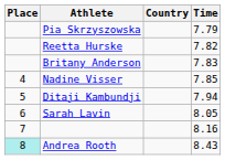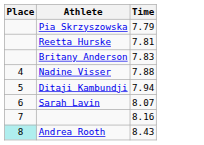 <table class="wikitable">
 <tr>
 <th>Place</th>
 <th>Athlete</th>
-<th>Country</th>
 <th>Time</th>
 </tr>
 <tr>
 <td align=center></td>
 <td><a href='#'>Pia Skrzyszowska</a></td>
-<td></td>
 <td>7.79</td>
 </tr>
 <tr>
 <td align=center></td>
 <td><a href='#'>Reetta Hurske</a></td>
-<td></td>
-<td>7.82</td>
+<td>7.81</td>
 </tr>
 <tr>
 <td align=center></td>
 <td><a href='#'>Britany Anderson</a></td>
-<td></td>
 <td>7.83</td>
 </tr>
 <tr>
 <td align=center>4</td>
 <td><a href='#'>Nadine Visser</a></td>
-<td></td>
-<td>7.85</td>
+<td>7.88</td>
 </tr>
 <tr>
 <td align=center>5</td>
 <td><a href='#'>Ditaji Kambundji</a></td>
-<td></td>
 <td>7.94</td>
 </tr>
 <tr>
 <td align=center>6</td>
 <td><a href='#'>Sarah Lavin</a></td>
-<td></td>
-<td>8.05</td>
+<td>8.07</td>
 </tr>
 <tr>
 <td align=center>7</td>
-<td></td>
 <td></td>
 <td>8.16</td>
 </tr>
 <tr>
 <td align=center style="background: paleturquoise;">8</td>
 <td><a href='#'>Andrea Rooth</a></td>
-<td></td>
 <td>8.43</td>
 </tr>
 </table>
